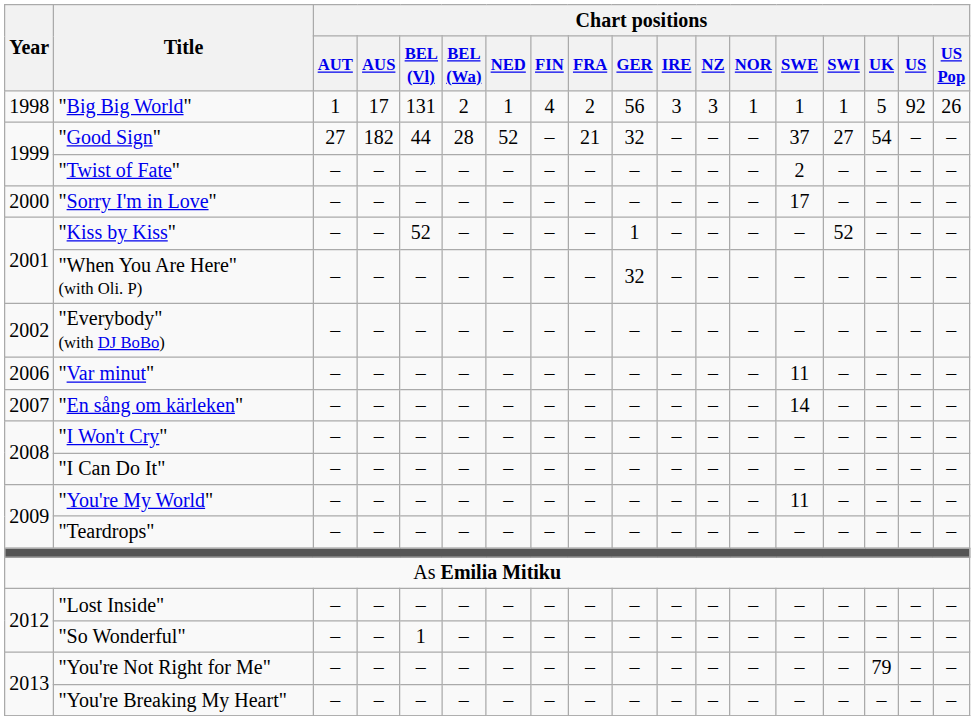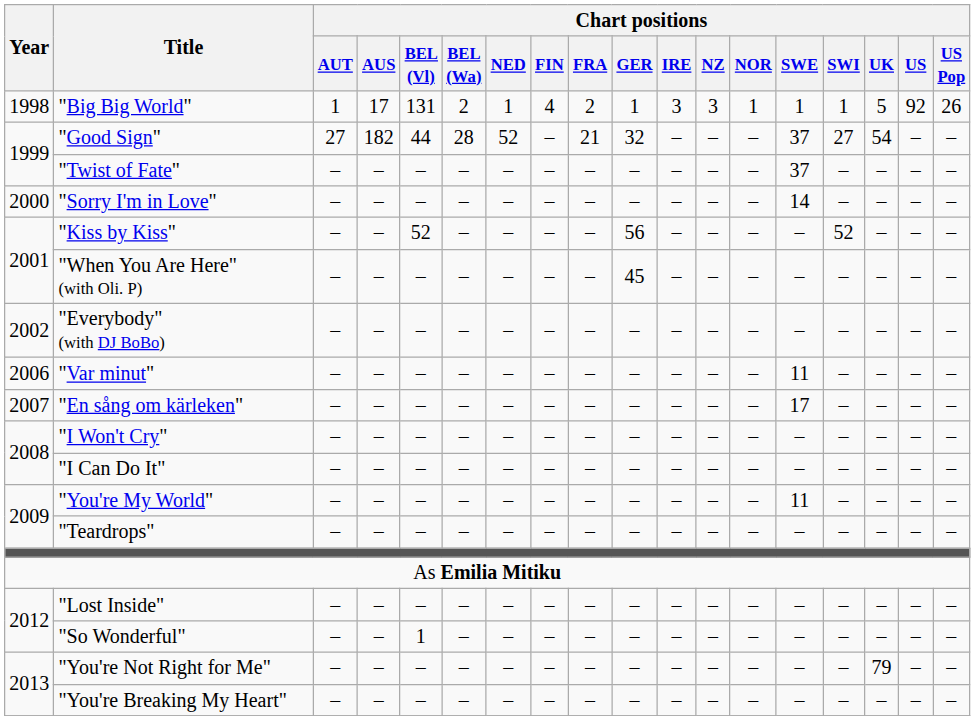 <table class="wikitable" style="text-align:center">
 <tr>
 <th style="width:28px;" rowspan="2"><strong>Year</strong></th>
 <th style="width:200px;" rowspan="2"><strong>Title</strong></th>
 <th colspan="18"><strong>Chart positions</strong></th>
 </tr>
 <tr>
 <th style="width:20px;"><small><a href='#'>AUT</a></small></th>
 <th style="width:20px;"><small><a href='#'>AUS</a></small></th>
 <th style="width:20px;"><small><a href='#'>BEL (Vl)</a></small></th>
 <th style="width:20px;"><small><a href='#'>BEL (Wa)</a></small></th>
 <th style="width:20px;"><small><a href='#'>NED</a></small></th>
 <th style="width:20px;"><small><a href='#'>FIN</a></small></th>
 <th style="width:20px;"><small><a href='#'>FRA</a></small></th>
 <th style="width:20px;"><small><a href='#'>GER</a></small></th>
 <th style="width:20px;"><small><a href='#'>IRE</a></small></th>
 <th style="width:20px;"><small><a href='#'>NZ</a></small></th>
 <th style="width:20px;"><small><a href='#'>NOR</a></small></th>
 <th style="width:20px;"><small><a href='#'>SWE</a><br></small></th>
 <th style="width:20px;"><small><a href='#'>SWI</a></small></th>
 <th style="width:20px;"><small><a href='#'>UK</a></small></th>
 <th style="width:20px;"><small><a href='#'>US</a></small></th>
 <th style="width:20px;"><small><a href='#'>US Pop</a></small></th>
 </tr>
 <tr>
 <td>1998</td>
 <td style="text-align:left;">"<a href='#'>Big Big World</a>"</td>
 <td>1</td>
 <td>17</td>
 <td>131</td>
 <td>2</td>
 <td>1</td>
 <td>4</td>
 <td>2</td>
-<td>56</td>
+<td>1</td>
 <td>3</td>
 <td>3</td>
 <td>1</td>
 <td>1</td>
 <td>1</td>
 <td>5</td>
 <td>92</td>
 <td>26</td>
 </tr>
 <tr>
 <td rowspan=2>1999</td>
 <td style="text-align:left;">"<a href='#'>Good Sign</a>"</td>
 <td>27</td>
 <td>182</td>
 <td>44</td>
 <td>28</td>
 <td>52</td>
 <td>–</td>
 <td>21</td>
 <td>32</td>
 <td>–</td>
 <td>–</td>
 <td>–</td>
 <td>37</td>
 <td>27</td>
 <td>54</td>
 <td>–</td>
 <td>–</td>
 </tr>
 <tr>
 <td style="text-align:left;">"<a href='#'>Twist of Fate</a>"</td>
 <td>–</td>
 <td>–</td>
 <td>–</td>
 <td>–</td>
 <td>–</td>
 <td>–</td>
 <td>–</td>
 <td>–</td>
 <td>–</td>
 <td>–</td>
 <td>–</td>
-<td>2</td>
+<td>37</td>
 <td>–</td>
 <td>–</td>
 <td>–</td>
 <td>–</td>
 </tr>
 <tr>
 <td>2000</td>
 <td style="text-align:left;">"<a href='#'>Sorry I'm in Love</a>"</td>
 <td>–</td>
 <td>–</td>
 <td>–</td>
 <td>–</td>
 <td>–</td>
 <td>–</td>
 <td>–</td>
 <td>–</td>
 <td>–</td>
 <td>–</td>
 <td>–</td>
-<td>17</td>
+<td>14</td>
 <td>–</td>
 <td>–</td>
 <td>–</td>
 <td>–</td>
 </tr>
 <tr>
 <td rowspan=2>2001</td>
 <td style="text-align:left;">"<a href='#'>Kiss by Kiss</a>"</td>
 <td>–</td>
 <td>–</td>
 <td>52</td>
 <td>–</td>
 <td>–</td>
 <td>–</td>
 <td>–</td>
-<td>1</td>
+<td>56</td>
 <td>–</td>
 <td>–</td>
 <td>–</td>
 <td>–</td>
 <td>52</td>
 <td>–</td>
 <td>–</td>
 <td>–</td>
 </tr>
 <tr>
 <td style="text-align:left;">"When You Are Here" <br><small>(with Oli. P)</small></td>
 <td>–</td>
 <td>–</td>
 <td>–</td>
 <td>–</td>
 <td>–</td>
 <td>–</td>
 <td>–</td>
-<td>32</td>
+<td>45</td>
 <td>–</td>
 <td>–</td>
 <td>–</td>
 <td>–</td>
 <td>–</td>
 <td>–</td>
 <td>–</td>
 <td>–</td>
 </tr>
 <tr>
 <td>2002</td>
 <td style="text-align:left;">"Everybody" <br><small>(with <a href='#'>DJ BoBo</a>)</small></td>
 <td>–</td>
 <td>–</td>
 <td>–</td>
 <td>–</td>
 <td>–</td>
 <td>–</td>
 <td>–</td>
 <td>–</td>
 <td>–</td>
 <td>–</td>
 <td>–</td>
 <td>–</td>
 <td>–</td>
 <td>–</td>
 <td>–</td>
 <td>–</td>
 </tr>
 <tr>
 <td>2006</td>
 <td style="text-align:left;">"<a href='#'>Var minut</a>"</td>
 <td>–</td>
 <td>–</td>
 <td>–</td>
 <td>–</td>
 <td>–</td>
 <td>–</td>
 <td>–</td>
 <td>–</td>
 <td>–</td>
 <td>–</td>
 <td>–</td>
 <td>11</td>
 <td>–</td>
 <td>–</td>
 <td>–</td>
 <td>–</td>
 </tr>
 <tr>
 <td>2007</td>
 <td style="text-align:left;">"<a href='#'>En sång om kärleken</a>"</td>
 <td>–</td>
 <td>–</td>
 <td>–</td>
 <td>–</td>
 <td>–</td>
 <td>–</td>
 <td>–</td>
 <td>–</td>
 <td>–</td>
 <td>–</td>
 <td>–</td>
-<td>14</td>
+<td>17</td>
 <td>–</td>
 <td>–</td>
 <td>–</td>
 <td>–</td>
 </tr>
 <tr>
 <td rowspan=2>2008</td>
 <td style="text-align:left;">"<a href='#'>I Won't Cry</a>"</td>
 <td>–</td>
 <td>–</td>
 <td>–</td>
 <td>–</td>
 <td>–</td>
 <td>–</td>
 <td>–</td>
 <td>–</td>
 <td>–</td>
 <td>–</td>
 <td>–</td>
 <td>–</td>
 <td>–</td>
 <td>–</td>
 <td>–</td>
 <td>–</td>
 </tr>
 <tr>
 <td style="text-align:left;">"I Can Do It"</td>
 <td>–</td>
 <td>–</td>
 <td>–</td>
 <td>–</td>
 <td>–</td>
 <td>–</td>
 <td>–</td>
 <td>–</td>
 <td>–</td>
 <td>–</td>
 <td>–</td>
 <td>–</td>
 <td>–</td>
 <td>–</td>
 <td>–</td>
 <td>–</td>
 </tr>
 <tr>
 <td rowspan=2>2009</td>
 <td style="text-align:left;">"<a href='#'>You're My World</a>"</td>
 <td>–</td>
 <td>–</td>
 <td>–</td>
 <td>–</td>
 <td>–</td>
 <td>–</td>
 <td>–</td>
 <td>–</td>
 <td>–</td>
 <td>–</td>
 <td>–</td>
 <td>11</td>
 <td>–</td>
 <td>–</td>
 <td>–</td>
 <td>–</td>
 </tr>
 <tr>
 <td style="text-align:left;">"Teardrops"</td>
 <td>–</td>
 <td>–</td>
 <td>–</td>
 <td>–</td>
 <td>–</td>
 <td>–</td>
 <td>–</td>
 <td>–</td>
 <td>–</td>
 <td>–</td>
 <td>–</td>
 <td>–</td>
 <td>–</td>
 <td>–</td>
 <td>–</td>
 <td>–</td>
 </tr>
 <tr>
 <td colspan="25" style="background:#555;"></td>
 </tr>
 <tr>
 <td colspan=25>As <strong>Emilia Mitiku</strong></td>
 </tr>
 <tr>
 <td rowspan=2>2012</td>
 <td style="text-align:left;">"Lost Inside"</td>
 <td>–</td>
 <td>–</td>
 <td>–</td>
 <td>–</td>
 <td>–</td>
 <td>–</td>
 <td>–</td>
 <td>–</td>
 <td>–</td>
 <td>–</td>
 <td>–</td>
 <td>–</td>
 <td>–</td>
 <td>–</td>
 <td>–</td>
 <td>–</td>
 </tr>
 <tr>
 <td style="text-align:left;">"So Wonderful"</td>
 <td>–</td>
 <td>–</td>
 <td>1</td>
 <td>–</td>
 <td>–</td>
 <td>–</td>
 <td>–</td>
 <td>–</td>
 <td>–</td>
 <td>–</td>
 <td>–</td>
 <td>–</td>
 <td>–</td>
 <td>–</td>
 <td>–</td>
 <td>–</td>
 </tr>
 <tr>
 <td rowspan=2>2013</td>
 <td style="text-align:left;">"You're Not Right for Me"</td>
 <td>–</td>
 <td>–</td>
 <td>–</td>
 <td>–</td>
 <td>–</td>
 <td>–</td>
 <td>–</td>
 <td>–</td>
 <td>–</td>
 <td>–</td>
 <td>–</td>
 <td>–</td>
 <td>–</td>
 <td>79</td>
 <td>–</td>
 <td>–</td>
 </tr>
 <tr>
 <td style="text-align:left;">"You're Breaking My Heart"</td>
 <td>–</td>
 <td>–</td>
 <td>–</td>
 <td>–</td>
 <td>–</td>
 <td>–</td>
 <td>–</td>
 <td>–</td>
 <td>–</td>
 <td>–</td>
 <td>–</td>
 <td>–</td>
 <td>–</td>
 <td>–</td>
 <td>–</td>
 <td>–</td>
 </tr>
 <tr>
 </tr>
 </table>
